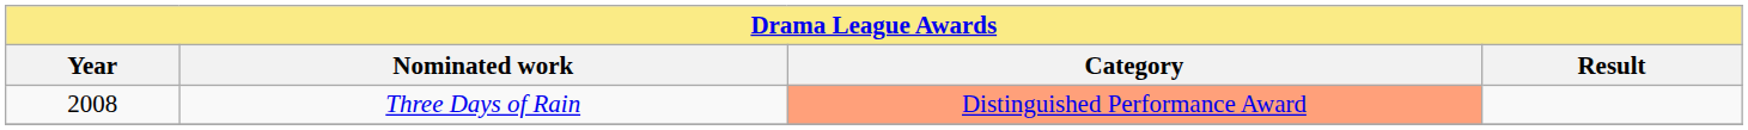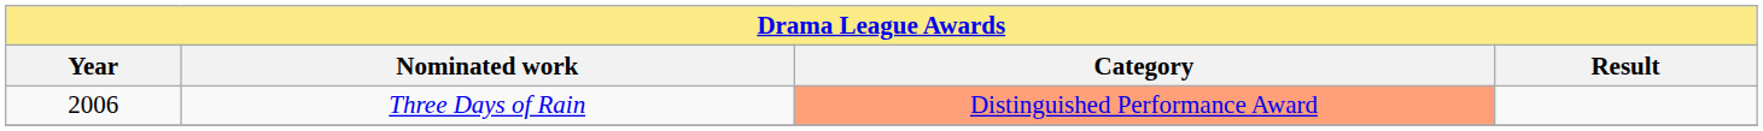 <table width="70%" class="wikitable sortable">
 <tr>
 <th colspan="4" - style="background:#FAEB86;" align="center"><a href='#'>Drama League Awards</a></th>
 </tr>
 <tr>
 <th width="10%">Year</th>
 <th width="35%">Nominated work</th>
 <th width="40%">Category</th>
 <th width="15%">Result</th>
 </tr>
 <tr>
-<td align="center">2008</td>
+<td align="center">2006</td>
 <td align="center"><em><a href='#'>Three Days of Rain</a></em></td>
 <td align="center" style="background: lightsalmon;"><a href='#'>Distinguished Performance Award</a></td>
 <td></td>
 </tr>
 <tr>
 </tr>
 </table>
